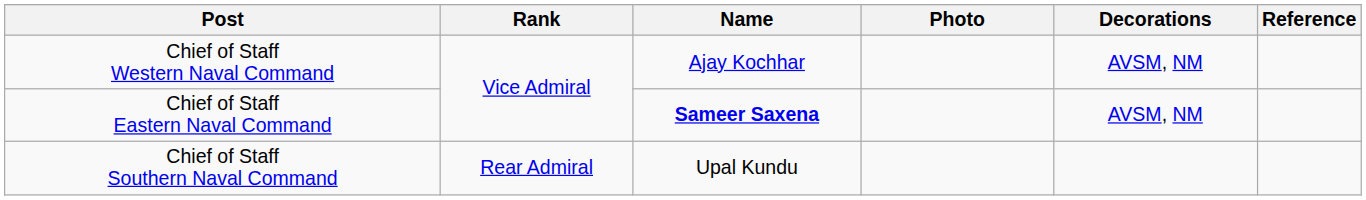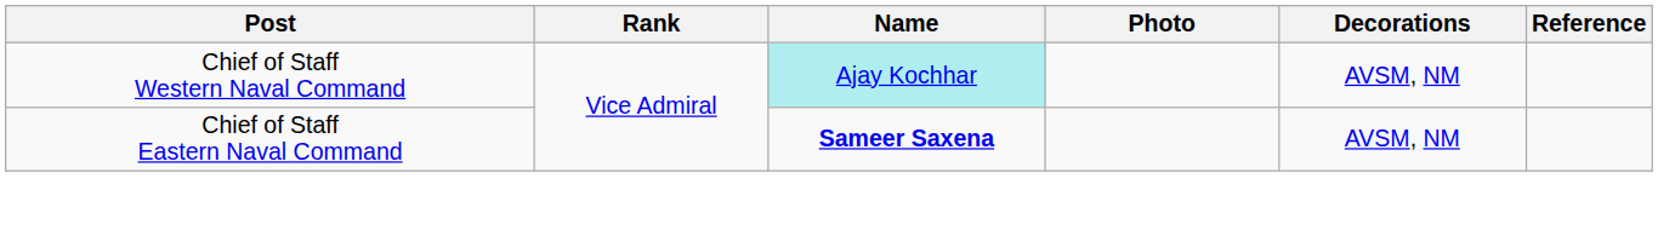 <table class="wikitable" style="text-align:center">
 <tr style="background:#cccccc">
 <th scope="col" style="width: 350px;">Post</th>
 <th scope="col" style="width: 150px;">Rank</th>
 <th scope="col" style="width: 180px;">Name</th>
 <th scope="col" style="width: 150px;">Photo</th>
 <th scope="col" style="width: 160px;">Decorations</th>
 <th scope="col" style="width: 5px;">Reference</th>
 </tr>
 <tr>
 <td>Chief of Staff<br><a href='#'>Western Naval Command</a></td>
 <td rowspan='2'><a href='#'>Vice Admiral</a></td>
-<td><a href='#'>Ajay Kochhar</a></td>
+<td style="background: paleturquoise;"><a href='#'>Ajay Kochhar</a></td>
 <td></td>
 <td><a href='#'>AVSM</a>, <a href='#'>NM</a></td>
 <td></td>
 </tr>
 <tr>
 <td>Chief of Staff<br><a href='#'>Eastern Naval Command</a></td>
 <td><strong><a href='#'>Sameer Saxena</a></strong></td>
 <td></td>
 <td><a href='#'>AVSM</a>, <a href='#'>NM</a></td>
 <td></td>
 </tr>
-<tr>
-<td>Chief of Staff<br><a href='#'>Southern Naval Command</a></td>
-<td><a href='#'>Rear Admiral</a></td>
-<td>Upal Kundu</td>
-<td></td>
-<td></td>
-<td></td>
-</tr>
 </table>
